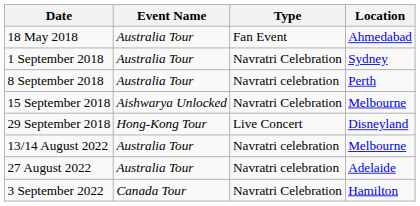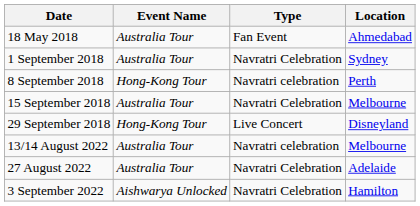 <table class="wikitable" style="font-size:95%;">
 <tr>
 <th>Date</th>
 <th>Event Name</th>
 <th>Type</th>
 <th>Location</th>
 </tr>
 <tr>
 <td>18 May 2018</td>
 <td><em> Australia Tour </em></td>
 <td>Fan Event</td>
 <td><a href='#'>Ahmedabad</a></td>
 </tr>
 <tr>
 <td>1 September 2018</td>
 <td><em>Australia Tour</em></td>
 <td>Navratri Celebration</td>
 <td><a href='#'>Sydney</a></td>
 </tr>
 <tr>
 <td>8 September 2018</td>
-<td><em>Australia Tour</em></td>
+<td><em>Hong-Kong Tour</em></td>
 <td>Navratri celebration</td>
 <td><a href='#'>Perth</a></td>
 </tr>
 <tr>
 <td>15 September 2018</td>
-<td><em>Aishwarya Unlocked</em></td>
+<td><em>Australia Tour</em></td>
 <td>Navratri Celebration</td>
 <td><a href='#'>Melbourne</a></td>
 </tr>
 <tr>
 <td>29 September 2018</td>
 <td><em>Hong-Kong Tour</em></td>
 <td>Live Concert</td>
 <td><a href='#'>Disneyland</a></td>
 </tr>
 <tr>
 <td>13/14 August 2022</td>
 <td><em>Australia Tour</em></td>
 <td>Navratri celebration</td>
 <td><a href='#'>Melbourne</a></td>
 </tr>
 <tr>
 <td>27 August 2022</td>
 <td><em> Australia Tour </em></td>
-<td>Navratri celebration</td>
+<td>Navratri Celebration</td>
 <td><a href='#'>Adelaide</a></td>
 </tr>
 <tr>
 <td>3 September 2022</td>
-<td><em> Canada Tour </em></td>
+<td><em>Aishwarya Unlocked</em></td>
 <td>Navratri Celebration</td>
 <td><a href='#'>Hamilton</a></td>
 </tr>
 </table>
